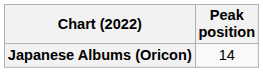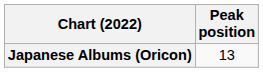 <table class="wikitable plainrowheaders" style="text-align:center">
 <tr>
 <th scope="col">Chart (2022)</th>
 <th scope="col">Peak<br>position</th>
 </tr>
 <tr>
 <th scope="row">Japanese Albums (Oricon)</th>
-<td>14</td>
+<td>13</td>
 </tr>
 </table>
